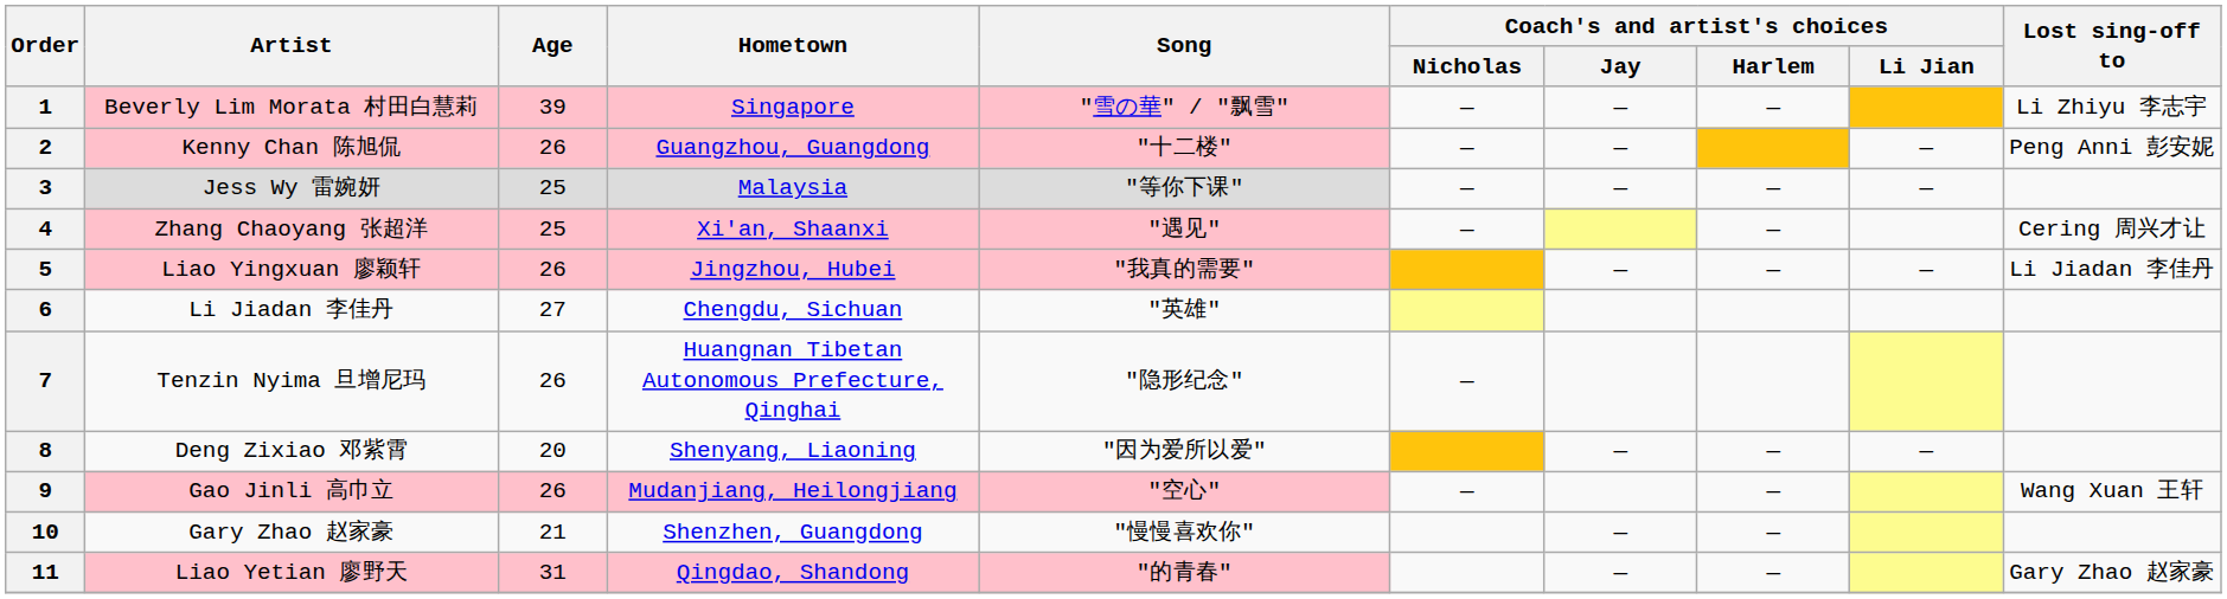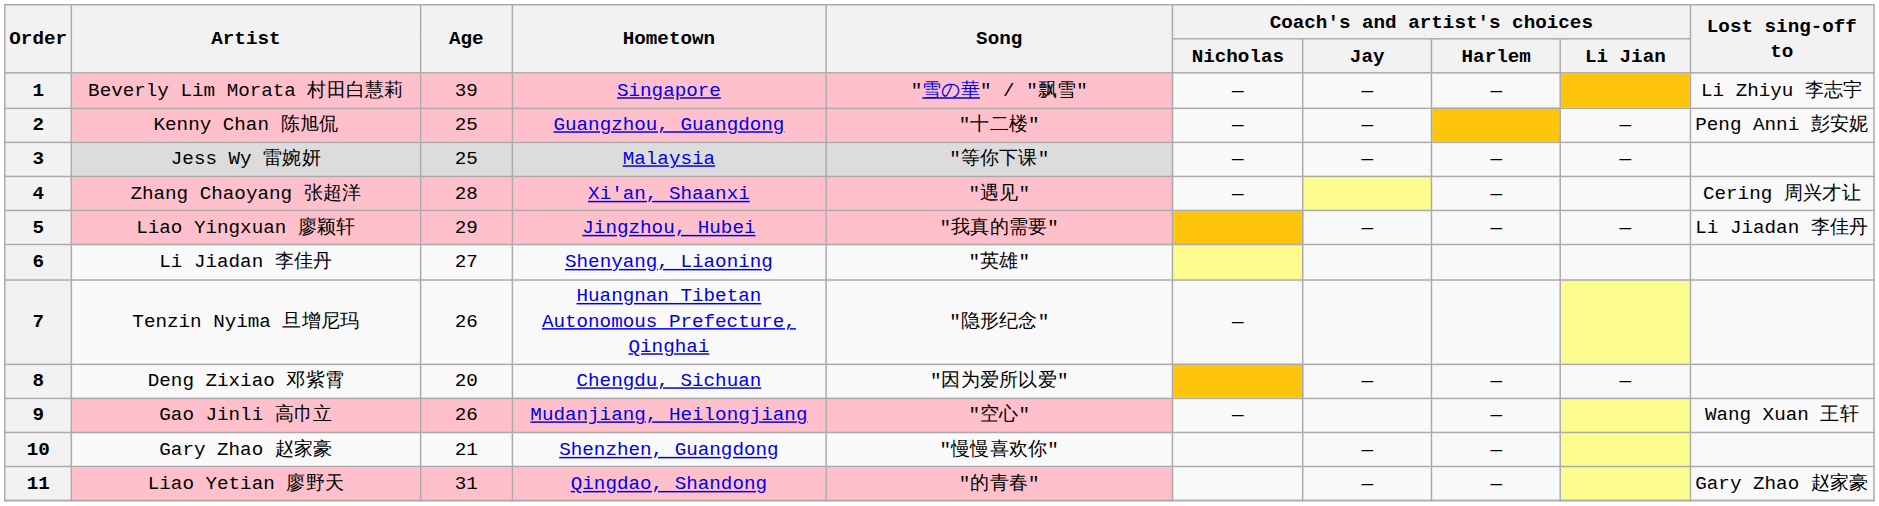 <table class="wikitable" style="text-align:center; line-height:17px; width:100%;">
 <tr>
 <th scope="col" rowspan="2" style="width:02%;">Order</th>
 <th scope="col" rowspan="2" style="width:19%;">Artist</th>
 <th scope="col" rowspan="2" style="width:05%;">Age</th>
 <th scope="col" rowspan="2" style="width:17%;">Hometown</th>
 <th scope="col" rowspan="2" style="width:19%;">Song</th>
 <th scope="col" colspan="4" style="width:28%;">Coach's and artist's choices</th>
 <th scope="col" rowspan="2" style="width:10%;">Lost sing-off to</th>
 </tr>
 <tr>
 <th style="width:07%;">Nicholas</th>
 <th style="width:07%;">Jay</th>
 <th style="width:07%;">Harlem</th>
 <th style="width:07%;">Li Jian</th>
 </tr>
 <tr>
 <th>1</th>
 <td style="background:pink;">Beverly Lim Morata 村田白慧莉</td>
 <td style="background:pink;">39</td>
 <td style="background:pink;"><a href='#'>Singapore</a></td>
 <td style="background:pink;">"<a href='#'>雪の華</a>" / "飘雪"</td>
 <td>—</td>
 <td>—</td>
 <td> —</td>
 <td style="background:#FFC40C;"><strong></strong></td>
 <td>Li Zhiyu 李志宇</td>
 </tr>
 <tr>
 <th>2</th>
 <td style="background:pink;">Kenny Chan 陈旭侃</td>
-<td style="background:pink;">26</td>
+<td style="background:pink;">25</td>
 <td style="background:pink;"><a href='#'>Guangzhou, Guangdong</a></td>
 <td style="background:pink;">"十二楼"</td>
 <td>—</td>
 <td>—</td>
 <td style="background:#FFC40C;"> <strong></strong></td>
 <td>—</td>
 <td>Peng Anni 彭安妮</td>
 </tr>
 <tr>
 <th>3</th>
 <td style="background:#DCDCDC;">Jess Wy 雷婉妍</td>
 <td style="background:#DCDCDC;">25</td>
 <td style="background:#DCDCDC;"><a href='#'>Malaysia</a></td>
 <td style="background:#DCDCDC;">"等你下课"</td>
 <td>—</td>
 <td> —</td>
 <td> —</td>
 <td>—</td>
 <td></td>
 </tr>
 <tr>
 <th>4</th>
 <td style="background:pink;">Zhang Chaoyang 张超洋</td>
-<td style="background:pink;">25</td>
+<td style="background:pink;">28</td>
 <td style="background:pink;"><a href='#'>Xi'an, Shaanxi</a></td>
 <td style="background:pink;">"遇见"</td>
 <td>—</td>
 <td style="background:#fdfc8f;">  <strong></strong></td>
 <td>—</td>
 <td><strong></strong></td>
 <td>Cering 周兴才让</td>
 </tr>
 <tr>
 <th>5</th>
 <td style="background:pink;">Liao Yingxuan 廖颖轩</td>
-<td style="background:pink;">26</td>
+<td style="background:pink;">29</td>
 <td style="background:pink;"><a href='#'>Jingzhou, Hubei</a></td>
 <td style="background:pink;">"我真的需要"</td>
 <td style="background:#FFC40C;"><strong></strong></td>
 <td>—</td>
 <td> —</td>
 <td> —</td>
 <td>Li Jiadan 李佳丹</td>
 </tr>
 <tr>
 <th>6</th>
 <td>Li Jiadan 李佳丹</td>
 <td>27</td>
-<td><a href='#'>Chengdu, Sichuan</a></td>
+<td><a href='#'>Shenyang, Liaoning</a></td>
 <td>"英雄"</td>
 <td style="background:#fdfc8f;"><strong></strong></td>
 <td> <strong></strong></td>
 <td> <strong></strong></td>
 <td><strong></strong></td>
 <td></td>
 </tr>
 <tr>
 <th>7</th>
 <td>Tenzin Nyima 旦增尼玛</td>
 <td>26</td>
 <td><a href='#'>Huangnan Tibetan Autonomous Prefecture, Qinghai</a></td>
 <td>"隐形纪念"</td>
 <td>—</td>
 <td> <strong></strong></td>
 <td><strong></strong></td>
 <td style="background:#fdfc8f;"> <strong></strong></td>
 <td></td>
 </tr>
 <tr>
 <th>8</th>
 <td>Deng Zixiao 邓紫霄</td>
 <td>20</td>
-<td><a href='#'>Shenyang, Liaoning</a></td>
+<td><a href='#'>Chengdu, Sichuan</a></td>
 <td>"因为爱所以爱"</td>
 <td style="background:#FFC40C;"><strong></strong></td>
 <td> —</td>
 <td> —</td>
 <td>—</td>
 <td></td>
 </tr>
 <tr>
 <th>9</th>
 <td style="background:pink;">Gao Jinli 高巾立</td>
 <td style="background:pink;">26</td>
 <td style="background:pink;"><a href='#'>Mudanjiang, Heilongjiang</a></td>
 <td style="background:pink;">"空心"</td>
 <td>—</td>
 <td><strong></strong></td>
 <td>—</td>
 <td style="background:#fdfc8f;">  <strong></strong></td>
 <td>Wang Xuan 王轩</td>
 </tr>
 <tr>
 <th>10</th>
 <td>Gary Zhao 赵家豪</td>
 <td>21</td>
 <td><a href='#'>Shenzhen, Guangdong</a></td>
 <td>"慢慢喜欢你"</td>
 <td><strong></strong></td>
 <td> —</td>
 <td>—</td>
 <td style="background:#fdfc8f;"> <strong></strong></td>
 <td></td>
 </tr>
 <tr>
 <th>11</th>
 <td style="background:pink;">Liao Yetian 廖野天</td>
 <td style="background:pink;">31</td>
 <td style="background:pink;"><a href='#'>Qingdao, Shandong</a></td>
 <td style="background:pink;">"的青春"</td>
 <td> <strong></strong></td>
 <td> —</td>
 <td>—</td>
 <td style="background:#fdfc8f;"><strong></strong></td>
 <td>Gary Zhao 赵家豪</td>
 </tr>
 <tr>
 </tr>
 </table>
